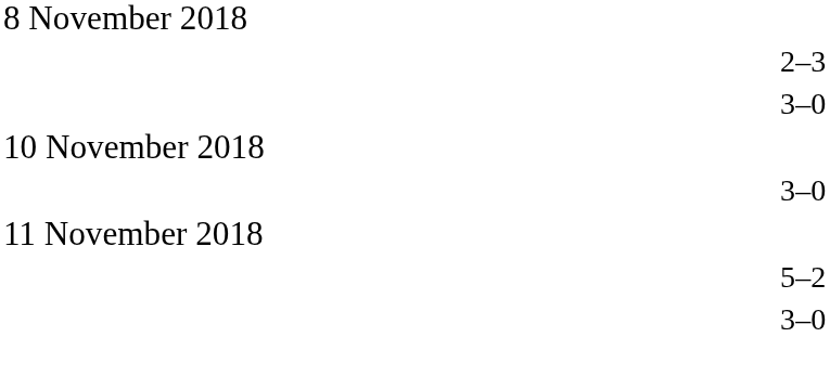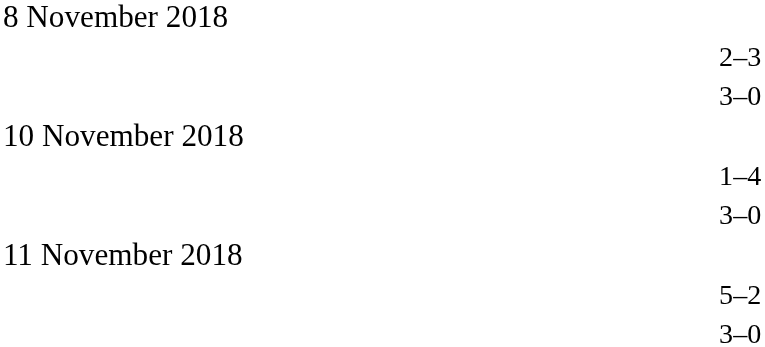 <table style="width:100%;" cellspacing="1">
 <tr>
 <th width=25%></th>
 <th width=2%></th>
 <th width=6%></th>
 <th width=2%></th>
 <th width=25%></th>
 </tr>
 <tr>
 <td>8 November 2018</td>
 </tr>
 <tr style=font-size:90%>
 <td align=right></td>
 <td></td>
 <td align=center>2–3</td>
 <td></td>
 <td></td>
 <td></td>
 </tr>
 <tr style=font-size:90%>
 <td align=right></td>
 <td></td>
 <td align=center>3–0</td>
 <td></td>
 <td></td>
 <td></td>
 </tr>
 <tr>
 <td>10 November 2018</td>
 </tr>
 <tr style=font-size:90%>
 <td align=right></td>
 <td></td>
+<td align=center>1–4</td>
+<td></td>
+<td></td>
+<td></td>
+</tr>
+<tr style=font-size:90%>
+<td align=right></td>
+<td></td>
 <td align=center>3–0</td>
 <td></td>
 <td></td>
 <td></td>
 </tr>
 <tr>
 <td>11 November 2018</td>
 </tr>
 <tr style=font-size:90%>
 <td align=right></td>
 <td></td>
 <td align=center>5–2</td>
 <td></td>
 <td></td>
 <td></td>
 </tr>
 <tr style=font-size:90%>
 <td align=right></td>
 <td></td>
 <td align=center>3–0</td>
 <td></td>
 <td></td>
 <td></td>
 </tr>
 </table>
